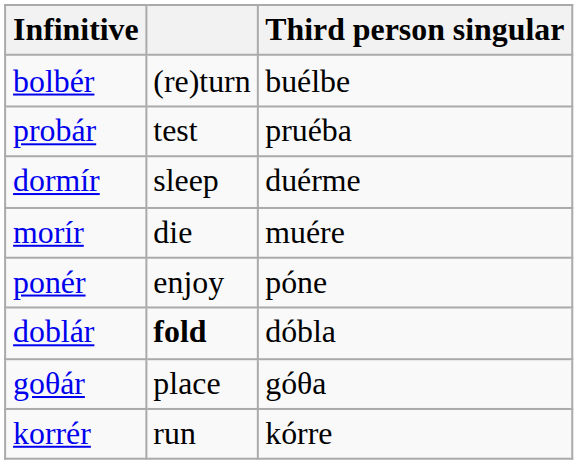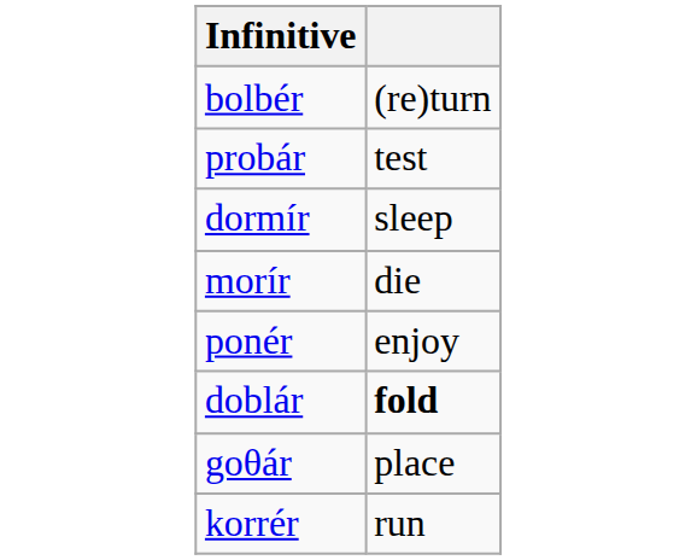 <table class="wikitable"  style="margin: 1em auto 1em auto;">
 <tr>
 <th>Infinitive</th>
 <th></th>
-<th>Third person singular</th>
 </tr>
 <tr>
 <td><a href='#'>bolbér</a></td>
 <td>(re)turn</td>
-<td>buélbe</td>
 </tr>
 <tr>
 <td><a href='#'>probár</a></td>
 <td>test</td>
-<td>pruéba</td>
 </tr>
 <tr>
 <td><a href='#'>dormír</a></td>
 <td>sleep</td>
-<td>duérme</td>
 </tr>
 <tr>
 <td><a href='#'>morír</a></td>
 <td>die</td>
-<td>muére</td>
 </tr>
 <tr>
 <td><a href='#'>ponér</a></td>
 <td>enjoy</td>
-<td>póne</td>
 </tr>
 <tr>
 <td><a href='#'>doblár</a></td>
 <td><strong>fold</strong></td>
-<td>dóbla</td>
 </tr>
 <tr>
 <td><a href='#'>goθár</a></td>
 <td>place</td>
-<td>góθa</td>
 </tr>
 <tr>
 <td><a href='#'>korrér</a></td>
 <td>run</td>
-<td>kórre</td>
 </tr>
 </table>
